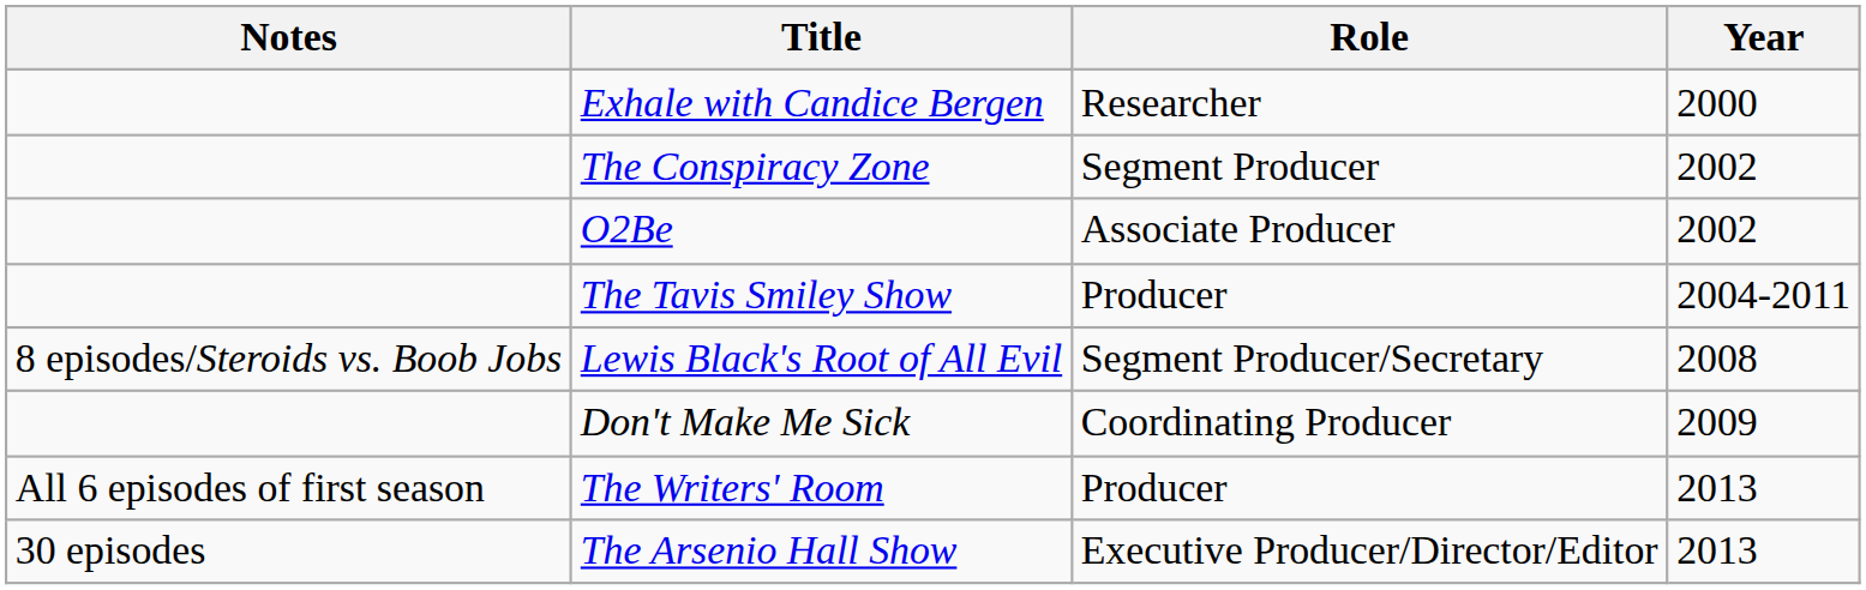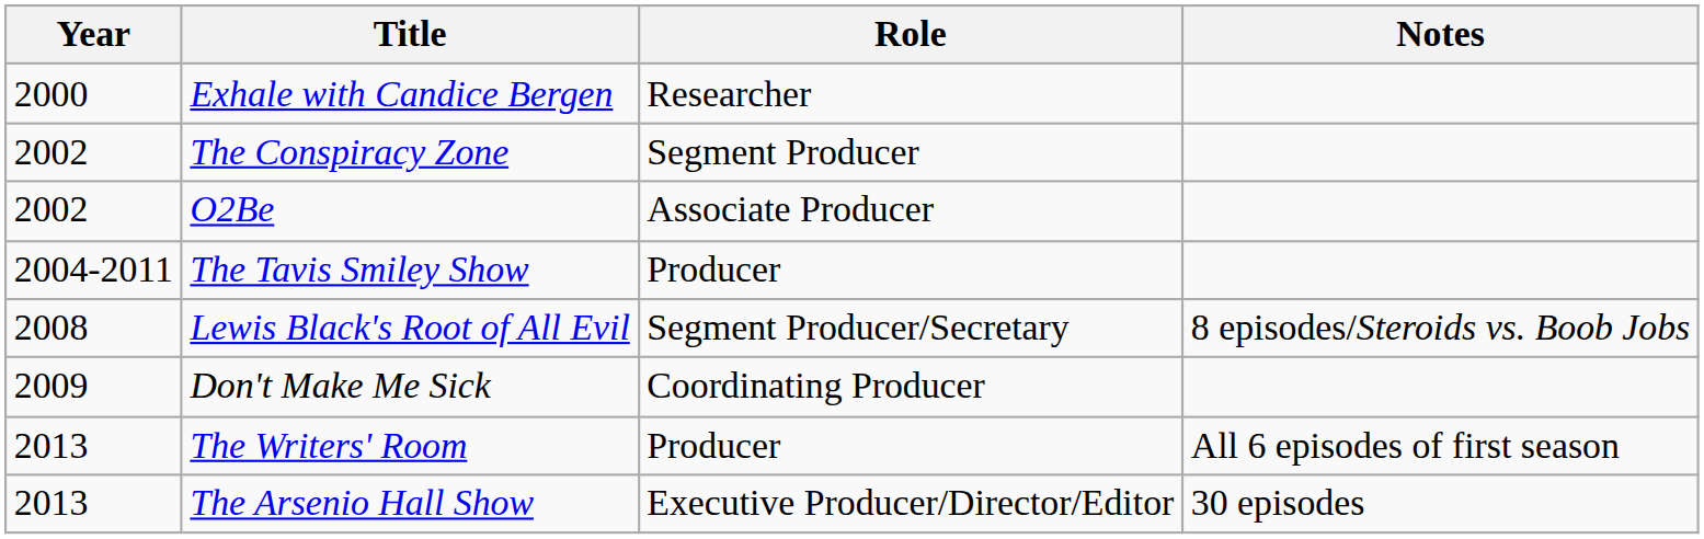 <table class="wikitable sortable">
 <tr>
-<th class="unsortable">Notes</th>
+<th>Year</th>
 <th>Title</th>
 <th>Role</th>
-<th>Year</th>
+<th class="unsortable">Notes</th>
 </tr>
 <tr>
-<td></td>
+<td>2000</td>
 <td><em><a href='#'>Exhale with Candice Bergen</a></em></td>
 <td>Researcher</td>
-<td>2000</td>
+<td></td>
 </tr>
 <tr>
-<td></td>
+<td>2002</td>
 <td><em><a href='#'>The Conspiracy Zone</a></em></td>
 <td>Segment Producer</td>
-<td>2002</td>
+<td></td>
 </tr>
 <tr>
-<td></td>
+<td>2002</td>
 <td><em><a href='#'>O2Be</a></em></td>
 <td>Associate Producer</td>
-<td>2002</td>
+<td></td>
 </tr>
 <tr>
-<td></td>
+<td>2004-2011</td>
 <td><em><a href='#'>The Tavis Smiley Show</a></em></td>
 <td>Producer</td>
-<td>2004-2011</td>
+<td></td>
 </tr>
 <tr>
-<td>8 episodes/<em>Steroids vs. Boob Jobs</em></td>
+<td>2008</td>
 <td><em><a href='#'>Lewis Black's Root of All Evil</a></em></td>
 <td>Segment Producer/Secretary</td>
-<td>2008</td>
+<td>8 episodes/<em>Steroids vs. Boob Jobs</em></td>
 </tr>
 <tr>
-<td></td>
+<td>2009</td>
 <td><em>Don't Make Me Sick</em></td>
 <td>Coordinating Producer</td>
-<td>2009</td>
+<td></td>
 </tr>
 <tr>
-<td>All 6 episodes of first season</td>
+<td>2013</td>
 <td><em><a href='#'>The Writers' Room</a></em></td>
 <td>Producer</td>
-<td>2013</td>
+<td>All 6 episodes of first season</td>
 </tr>
 <tr>
-<td>30 episodes</td>
+<td>2013</td>
 <td><em><a href='#'>The Arsenio Hall Show</a></em></td>
 <td>Executive Producer/Director/Editor</td>
-<td>2013</td>
+<td>30 episodes</td>
 </tr>
 </table>
